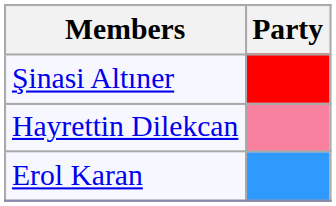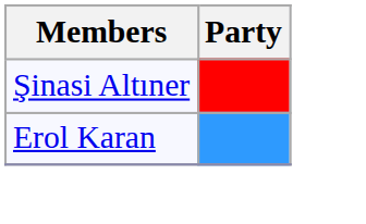 <table class=wikitable style="border:1px solid #8888aa; background-color:#f7f8ff; padding:0px; font-size:90%;">
 <tr>
 <th>Members</th>
 <th>Party</th>
 </tr>
 <tr>
 <td><a href='#'>Şinasi Altıner</a></td>
 <td style="background: #ff0000"></td>
 </tr>
 <tr>
-<td><a href='#'>Hayrettin Dilekcan</a></td>
-<td style="background: #F7819F"></td>
-</tr>
-<tr>
 <td><a href='#'>Erol Karan</a></td>
 <td style="background: #2E9AFE"></td>
 </tr>
 <tr>
 </tr>
 </table>
